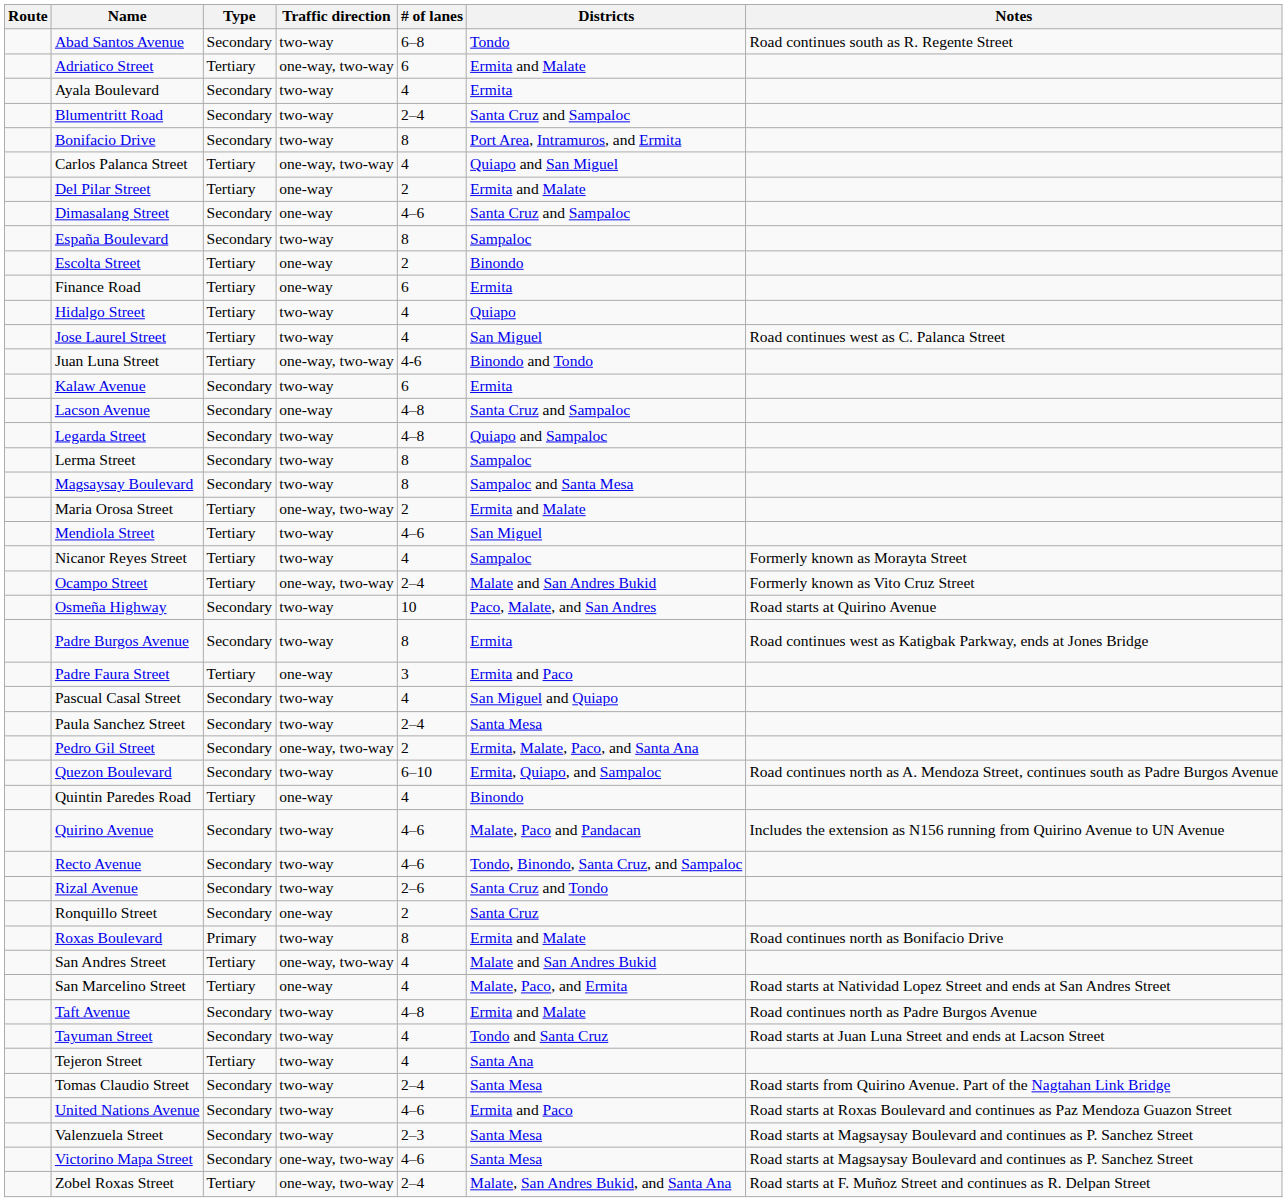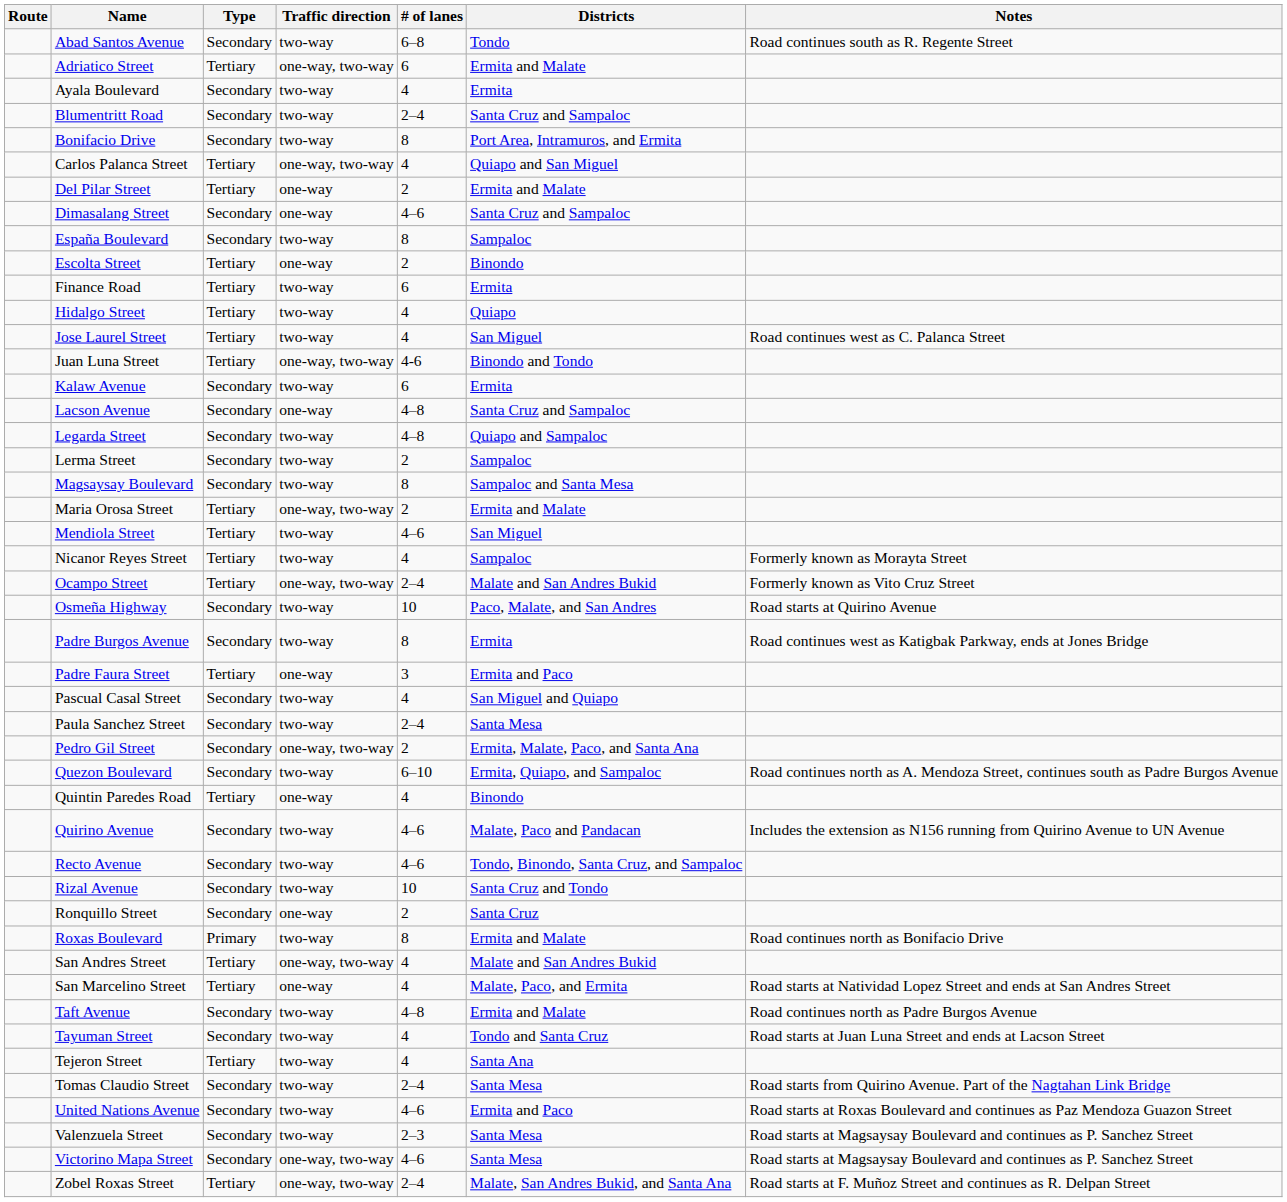 <table class="wikitable sortable collapsible" id="manila">
 <tr>
 <th>Route</th>
 <th>Name</th>
 <th>Type</th>
 <th>Traffic direction</th>
 <th># of lanes</th>
 <th class="unsortable">Districts</th>
 <th class="unsortable">Notes</th>
 </tr>
 <tr>
 <td></td>
 <td><a href='#'>Abad Santos Avenue</a></td>
 <td>Secondary</td>
 <td>two-way</td>
 <td>6–8</td>
 <td><a href='#'>Tondo</a></td>
 <td>Road continues south as R. Regente Street</td>
 </tr>
 <tr>
 <td></td>
 <td><a href='#'>Adriatico Street</a></td>
 <td>Tertiary</td>
 <td>one-way, two-way</td>
 <td>6</td>
 <td><a href='#'>Ermita</a> and <a href='#'>Malate</a></td>
 <td></td>
 </tr>
 <tr>
 <td><br></td>
 <td>Ayala Boulevard</td>
 <td>Secondary</td>
 <td>two-way</td>
 <td>4</td>
 <td><a href='#'>Ermita</a></td>
 <td></td>
 </tr>
 <tr>
 <td><br></td>
 <td><a href='#'>Blumentritt Road</a></td>
 <td>Secondary</td>
 <td>two-way</td>
 <td>2–4</td>
 <td><a href='#'>Santa Cruz</a> and <a href='#'>Sampaloc</a></td>
 <td></td>
 </tr>
 <tr>
 <td><br></td>
 <td><a href='#'>Bonifacio Drive</a></td>
 <td>Secondary</td>
 <td>two-way</td>
 <td>8</td>
 <td><a href='#'>Port Area</a>, <a href='#'>Intramuros</a>, and <a href='#'>Ermita</a></td>
 <td></td>
 </tr>
 <tr>
 <td></td>
 <td>Carlos Palanca Street</td>
 <td>Tertiary</td>
 <td>one-way, two-way</td>
 <td>4</td>
 <td><a href='#'>Quiapo</a> and <a href='#'>San Miguel</a></td>
 <td></td>
 </tr>
 <tr>
 <td></td>
 <td><a href='#'>Del Pilar Street</a></td>
 <td>Tertiary</td>
 <td>one-way</td>
 <td>2</td>
 <td><a href='#'>Ermita</a> and <a href='#'>Malate</a></td>
 <td></td>
 </tr>
 <tr>
 <td><br></td>
 <td><a href='#'>Dimasalang Street</a></td>
 <td>Secondary</td>
 <td>one-way</td>
 <td>4–6</td>
 <td><a href='#'>Santa Cruz</a> and <a href='#'>Sampaloc</a></td>
 <td></td>
 </tr>
 <tr>
 <td><br></td>
 <td><a href='#'>España Boulevard</a></td>
 <td>Secondary</td>
 <td>two-way</td>
 <td>8</td>
 <td><a href='#'>Sampaloc</a></td>
 <td></td>
 </tr>
 <tr>
 <td></td>
 <td><a href='#'>Escolta Street</a></td>
 <td>Tertiary</td>
 <td>one-way</td>
 <td>2</td>
 <td><a href='#'>Binondo</a></td>
 <td></td>
 </tr>
 <tr>
 <td><br></td>
 <td>Finance Road</td>
 <td>Tertiary</td>
-<td>one-way</td>
+<td>two-way</td>
 <td>6</td>
 <td><a href='#'>Ermita</a></td>
 <td></td>
 </tr>
 <tr>
 <td></td>
 <td><a href='#'>Hidalgo Street</a></td>
 <td>Tertiary</td>
 <td>two-way</td>
 <td>4</td>
 <td><a href='#'>Quiapo</a></td>
 <td></td>
 </tr>
 <tr>
 <td></td>
 <td><a href='#'>Jose Laurel Street</a></td>
 <td>Tertiary</td>
 <td>two-way</td>
 <td>4</td>
 <td><a href='#'>San Miguel</a></td>
 <td>Road continues west as C. Palanca Street</td>
 </tr>
 <tr>
 <td></td>
 <td>Juan Luna Street</td>
 <td>Tertiary</td>
 <td>one-way, two-way</td>
 <td>4-6</td>
 <td><a href='#'>Binondo</a> and <a href='#'>Tondo</a></td>
 <td></td>
 </tr>
 <tr>
 <td></td>
 <td><a href='#'>Kalaw Avenue</a></td>
 <td>Secondary</td>
 <td>two-way</td>
 <td>6</td>
 <td><a href='#'>Ermita</a></td>
 <td></td>
 </tr>
 <tr>
 <td><br></td>
 <td><a href='#'>Lacson Avenue</a></td>
 <td>Secondary</td>
 <td>one-way</td>
 <td>4–8</td>
 <td><a href='#'>Santa Cruz</a> and <a href='#'>Sampaloc</a></td>
 <td></td>
 </tr>
 <tr>
 <td><br></td>
 <td><a href='#'>Legarda Street</a></td>
 <td>Secondary</td>
 <td>two-way</td>
 <td>4–8</td>
 <td><a href='#'>Quiapo</a> and <a href='#'>Sampaloc</a></td>
 <td></td>
 </tr>
 <tr>
 <td><br></td>
 <td>Lerma Street</td>
 <td>Secondary</td>
 <td>two-way</td>
-<td>8</td>
+<td>2</td>
 <td><a href='#'>Sampaloc</a></td>
 <td></td>
 </tr>
 <tr>
 <td><br></td>
 <td><a href='#'>Magsaysay Boulevard</a></td>
 <td>Secondary</td>
 <td>two-way</td>
 <td>8</td>
 <td><a href='#'>Sampaloc</a> and <a href='#'>Santa Mesa</a></td>
 <td></td>
 </tr>
 <tr>
 <td></td>
 <td>Maria Orosa Street</td>
 <td>Tertiary</td>
 <td>one-way, two-way</td>
 <td>2</td>
 <td><a href='#'>Ermita</a> and <a href='#'>Malate</a></td>
 <td></td>
 </tr>
 <tr>
 <td></td>
 <td><a href='#'>Mendiola Street</a></td>
 <td>Tertiary</td>
 <td>two-way</td>
 <td>4–6</td>
 <td><a href='#'>San Miguel</a></td>
 <td></td>
 </tr>
 <tr>
 <td></td>
 <td>Nicanor Reyes Street</td>
 <td>Tertiary</td>
 <td>two-way</td>
 <td>4</td>
 <td><a href='#'>Sampaloc</a></td>
 <td>Formerly known as Morayta Street</td>
 </tr>
 <tr>
 <td></td>
 <td><a href='#'>Ocampo Street</a></td>
 <td>Tertiary</td>
 <td>one-way, two-way</td>
 <td>2–4</td>
 <td><a href='#'>Malate</a> and <a href='#'>San Andres Bukid</a></td>
 <td>Formerly known as Vito Cruz Street</td>
 </tr>
 <tr>
 <td><br></td>
 <td><a href='#'>Osmeña Highway</a></td>
 <td>Secondary</td>
 <td>two-way</td>
 <td>10</td>
 <td><a href='#'>Paco</a>, <a href='#'>Malate</a>, and <a href='#'>San Andres</a></td>
 <td>Road starts at Quirino Avenue</td>
 </tr>
 <tr>
 <td><br><br></td>
 <td><a href='#'>Padre Burgos Avenue</a></td>
 <td>Secondary</td>
 <td>two-way</td>
 <td>8</td>
 <td><a href='#'>Ermita</a></td>
 <td>Road continues west as Katigbak Parkway, ends at Jones Bridge</td>
 </tr>
 <tr>
 <td></td>
 <td><a href='#'>Padre Faura Street</a></td>
 <td>Tertiary</td>
 <td>one-way</td>
 <td>3</td>
 <td><a href='#'>Ermita</a> and <a href='#'>Paco</a></td>
 <td></td>
 </tr>
 <tr>
 <td><br></td>
 <td>Pascual Casal Street</td>
 <td>Secondary</td>
 <td>two-way</td>
 <td>4</td>
 <td><a href='#'>San Miguel</a> and <a href='#'>Quiapo</a></td>
 <td></td>
 </tr>
 <tr>
 <td></td>
 <td>Paula Sanchez Street</td>
 <td>Secondary</td>
 <td>two-way</td>
 <td>2–4</td>
 <td><a href='#'>Santa Mesa</a></td>
 <td></td>
 </tr>
 <tr>
 <td></td>
 <td><a href='#'>Pedro Gil Street</a></td>
 <td>Secondary</td>
 <td>one-way, two-way</td>
 <td>2</td>
 <td><a href='#'>Ermita</a>, <a href='#'>Malate</a>, <a href='#'>Paco</a>, and <a href='#'>Santa Ana</a></td>
 <td></td>
 </tr>
 <tr>
 <td><br></td>
 <td><a href='#'>Quezon Boulevard</a></td>
 <td>Secondary</td>
 <td>two-way</td>
 <td>6–10</td>
 <td><a href='#'>Ermita</a>, <a href='#'>Quiapo</a>, and <a href='#'>Sampaloc</a></td>
 <td>Road continues north as A. Mendoza Street, continues south as Padre Burgos Avenue</td>
 </tr>
 <tr>
 <td></td>
 <td>Quintin Paredes Road</td>
 <td>Tertiary</td>
 <td>one-way</td>
 <td>4</td>
 <td><a href='#'>Binondo</a></td>
 <td></td>
 </tr>
 <tr>
 <td><br><br></td>
 <td><a href='#'>Quirino Avenue</a></td>
 <td>Secondary</td>
 <td>two-way</td>
 <td>4–6</td>
 <td><a href='#'>Malate</a>, <a href='#'>Paco</a> and <a href='#'>Pandacan</a></td>
 <td>Includes the extension as N156 running from Quirino Avenue to UN Avenue</td>
 </tr>
 <tr>
 <td><br></td>
 <td><a href='#'>Recto Avenue</a></td>
 <td>Secondary</td>
 <td>two-way</td>
 <td>4–6</td>
 <td><a href='#'>Tondo</a>, <a href='#'>Binondo</a>, <a href='#'>Santa Cruz</a>, and <a href='#'>Sampaloc</a></td>
 <td></td>
 </tr>
 <tr>
 <td><br></td>
 <td><a href='#'>Rizal Avenue</a></td>
 <td>Secondary</td>
 <td>two-way</td>
-<td>2–6</td>
+<td>10</td>
 <td><a href='#'>Santa Cruz</a> and <a href='#'>Tondo</a></td>
 <td></td>
 </tr>
 <tr>
 <td></td>
 <td>Ronquillo Street</td>
 <td>Secondary</td>
 <td>one-way</td>
 <td>2</td>
 <td><a href='#'>Santa Cruz</a></td>
 <td></td>
 </tr>
 <tr>
 <td><br></td>
 <td><a href='#'>Roxas Boulevard</a></td>
 <td>Primary</td>
 <td>two-way</td>
 <td>8</td>
 <td><a href='#'>Ermita</a> and <a href='#'>Malate</a></td>
 <td>Road continues north as Bonifacio Drive</td>
 </tr>
 <tr>
 <td></td>
 <td>San Andres Street</td>
 <td>Tertiary</td>
 <td>one-way, two-way</td>
 <td>4</td>
 <td><a href='#'>Malate</a> and <a href='#'>San Andres Bukid</a></td>
 <td></td>
 </tr>
 <tr>
 <td></td>
 <td>San Marcelino Street</td>
 <td>Tertiary</td>
 <td>one-way</td>
 <td>4</td>
 <td><a href='#'>Malate</a>, <a href='#'>Paco</a>, and <a href='#'>Ermita</a></td>
 <td>Road starts at Natividad Lopez Street and ends at San Andres Street</td>
 </tr>
 <tr>
 <td><br></td>
 <td><a href='#'>Taft Avenue</a></td>
 <td>Secondary</td>
 <td>two-way</td>
 <td>4–8</td>
 <td><a href='#'>Ermita</a> and <a href='#'>Malate</a></td>
 <td>Road continues north as Padre Burgos Avenue</td>
 </tr>
 <tr>
 <td><br></td>
 <td><a href='#'>Tayuman Street</a></td>
 <td>Secondary</td>
 <td>two-way</td>
 <td>4</td>
 <td><a href='#'>Tondo</a> and <a href='#'>Santa Cruz</a></td>
 <td>Road starts at Juan Luna Street and ends at Lacson Street</td>
 </tr>
 <tr>
 <td></td>
 <td>Tejeron Street</td>
 <td>Tertiary</td>
 <td>two-way</td>
 <td>4</td>
 <td><a href='#'>Santa Ana</a></td>
 <td></td>
 </tr>
 <tr>
 <td><br></td>
 <td>Tomas Claudio Street</td>
 <td>Secondary</td>
 <td>two-way</td>
 <td>2–4</td>
 <td><a href='#'>Santa Mesa</a></td>
 <td>Road starts from Quirino Avenue. Part of the <a href='#'>Nagtahan Link Bridge</a></td>
 </tr>
 <tr>
 <td></td>
 <td><a href='#'>United Nations Avenue</a></td>
 <td>Secondary</td>
 <td>two-way</td>
 <td>4–6</td>
 <td><a href='#'>Ermita</a> and <a href='#'>Paco</a></td>
 <td>Road starts at Roxas Boulevard and continues as Paz Mendoza Guazon Street</td>
 </tr>
 <tr>
 <td></td>
 <td>Valenzuela Street</td>
 <td>Secondary</td>
 <td>two-way</td>
 <td>2–3</td>
 <td><a href='#'>Santa Mesa</a></td>
 <td>Road starts at Magsaysay Boulevard and continues as P. Sanchez Street</td>
 </tr>
 <tr>
 <td><br></td>
 <td><a href='#'>Victorino Mapa Street</a></td>
 <td>Secondary</td>
 <td>one-way, two-way</td>
 <td>4–6</td>
 <td><a href='#'>Santa Mesa</a></td>
 <td>Road starts at Magsaysay Boulevard and continues as P. Sanchez Street</td>
 </tr>
 <tr>
 <td></td>
 <td>Zobel Roxas Street</td>
 <td>Tertiary</td>
 <td>one-way, two-way</td>
 <td>2–4</td>
 <td><a href='#'>Malate</a>, <a href='#'>San Andres Bukid</a>, and <a href='#'>Santa Ana</a></td>
 <td>Road starts at F. Muñoz Street and continues as R. Delpan Street</td>
 </tr>
 </table>
